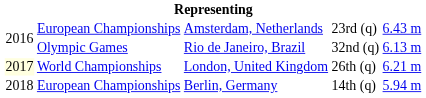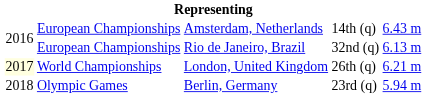 <table>
 <tr>
 <th colspan="5">Representing </th>
 </tr>
 <tr>
 <td rowspan=2>2016</td>
 <td><a href='#'>European Championships</a></td>
 <td><a href='#'>Amsterdam, Netherlands</a></td>
-<td>23rd (q)</td>
+<td>14th (q)</td>
 <td><a href='#'>6.43 m</a></td>
 </tr>
 <tr>
-<td><a href='#'>Olympic Games</a></td>
+<td><a href='#'>European Championships</a></td>
 <td><a href='#'>Rio de Janeiro, Brazil</a></td>
 <td>32nd (q)</td>
 <td><a href='#'>6.13 m</a></td>
 </tr>
 <tr>
 <td style="background: lightyellow;">2017</td>
 <td><a href='#'>World Championships</a></td>
 <td><a href='#'>London, United Kingdom</a></td>
 <td>26th (q)</td>
 <td><a href='#'>6.21 m</a></td>
 </tr>
 <tr>
 <td>2018</td>
-<td><a href='#'>European Championships</a></td>
+<td><a href='#'>Olympic Games</a></td>
 <td><a href='#'>Berlin, Germany</a></td>
-<td>14th (q)</td>
+<td>23rd (q)</td>
 <td><a href='#'>5.94 m</a></td>
 </tr>
 </table>
